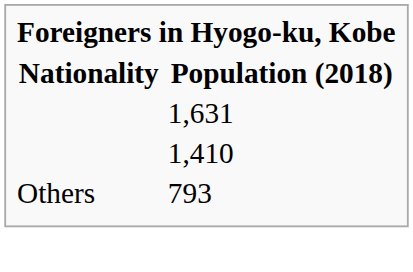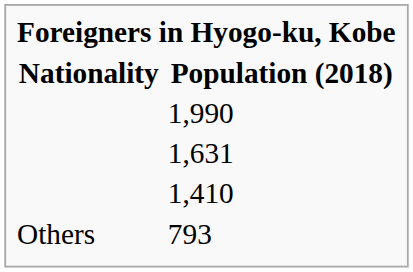 <table class="infobox" style="float:right;">
 <tr>
 <td style="text-align:center;" colspan="2"><strong>Foreigners in Hyogo-ku, Kobe</strong></td>
 </tr>
 <tr>
 <th>Nationality</th>
 <th>Population (2018)</th>
+</tr>
+<tr>
+<td></td>
+<td>1,990</td>
 </tr>
 <tr>
 <td></td>
 <td>1,631</td>
 </tr>
 <tr>
 <td></td>
 <td>1,410</td>
 </tr>
 <tr>
 <td>Others</td>
 <td>793</td>
 </tr>
 <tr>
 </tr>
 </table>
